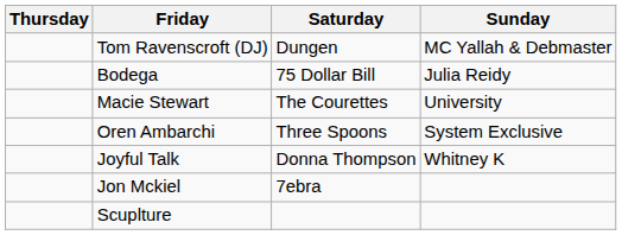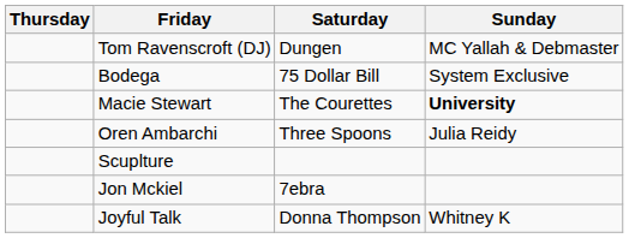 <table class="wikitable">
 <tr>
 <th>Thursday</th>
 <th>Friday</th>
 <th>Saturday</th>
 <th>Sunday</th>
 </tr>
 <tr>
 <td></td>
 <td>Tom Ravenscroft (DJ)</td>
 <td>Dungen</td>
 <td>MC Yallah & Debmaster</td>
 </tr>
 <tr>
 <td></td>
 <td>Bodega</td>
 <td>75 Dollar Bill</td>
-<td>Julia Reidy</td>
+<td>System Exclusive</td>
 </tr>
 <tr>
 <td></td>
 <td>Macie Stewart</td>
 <td>The Courettes</td>
-<td>University</td>
+<td><strong>University</strong></td>
 </tr>
 <tr>
 <td></td>
 <td>Oren Ambarchi</td>
 <td>Three Spoons</td>
-<td>System Exclusive</td>
+<td>Julia Reidy</td>
 </tr>
 <tr>
 <td></td>
-<td>Joyful Talk</td>
-<td>Donna Thompson</td>
-<td>Whitney K</td>
+<td>Scuplture</td>
+<td></td>
+<td></td>
 </tr>
 <tr>
 <td></td>
 <td>Jon Mckiel</td>
 <td>7ebra</td>
 <td></td>
 </tr>
 <tr>
 <td></td>
-<td>Scuplture</td>
-<td></td>
-<td></td>
+<td>Joyful Talk</td>
+<td>Donna Thompson</td>
+<td>Whitney K</td>
 </tr>
 </table>
